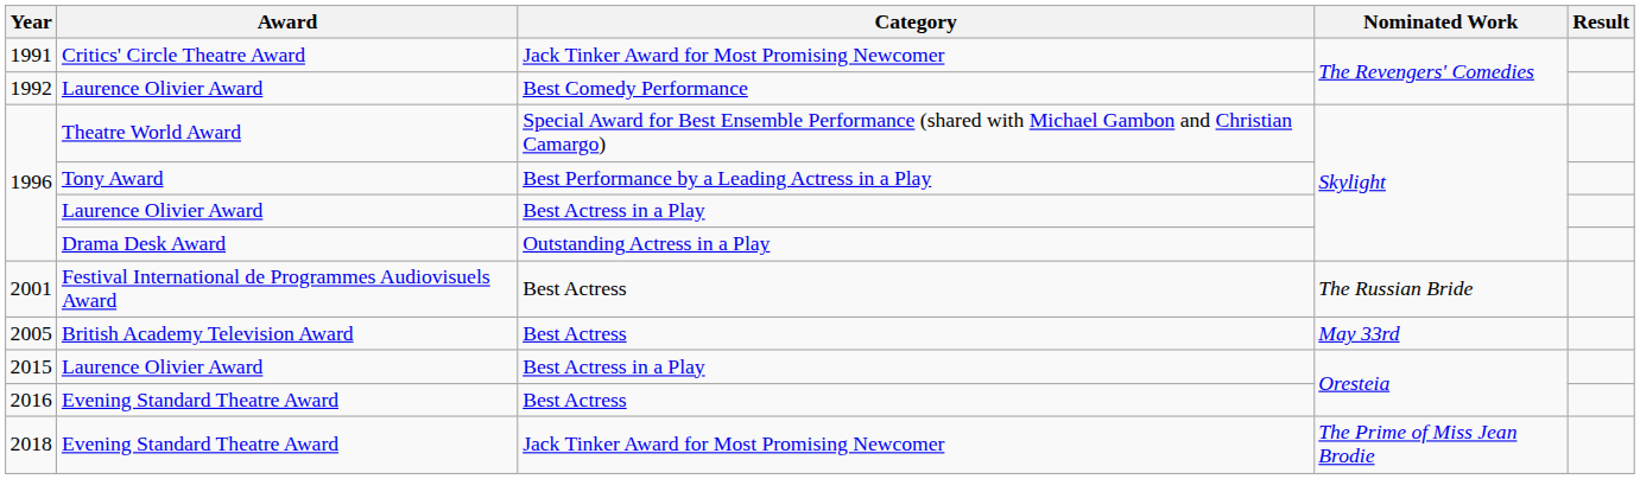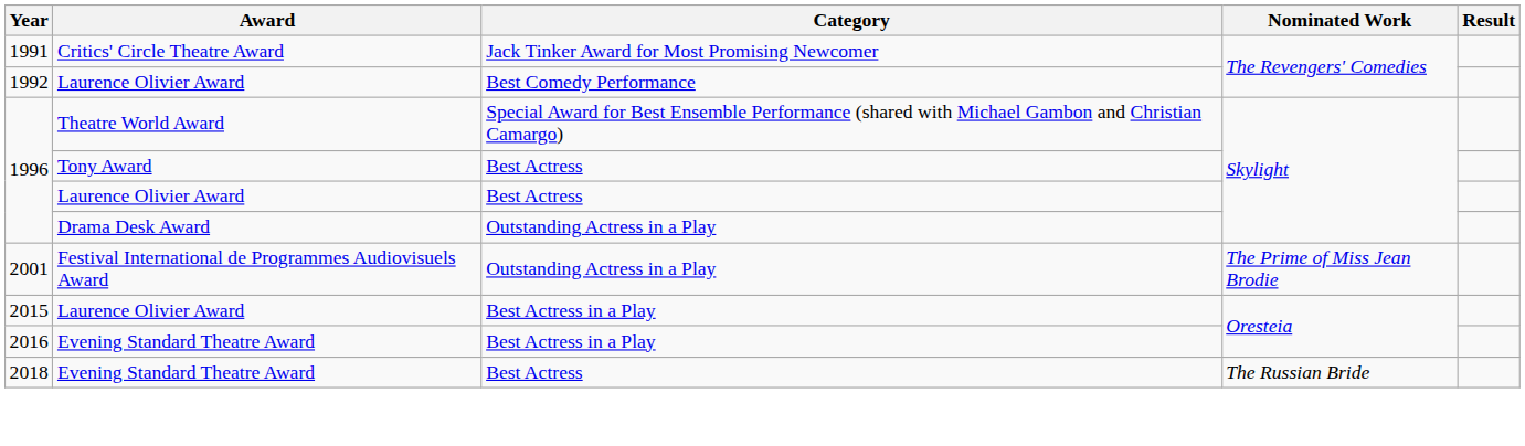 <table class=wikitable>
 <tr>
 <th>Year</th>
 <th>Award</th>
 <th>Category</th>
 <th>Nominated Work</th>
 <th>Result</th>
 </tr>
 <tr>
 <td>1991</td>
 <td><a href='#'>Critics' Circle Theatre Award</a></td>
 <td><a href='#'>Jack Tinker Award for Most Promising Newcomer</a></td>
 <td Rowspan=2><em><a href='#'>The Revengers' Comedies</a></em></td>
 <td></td>
 </tr>
 <tr>
 <td>1992</td>
 <td><a href='#'>Laurence Olivier Award</a></td>
 <td><a href='#'>Best Comedy Performance</a></td>
 <td></td>
 </tr>
 <tr>
 <td rowspan=4>1996</td>
 <td><a href='#'>Theatre World Award</a></td>
 <td><a href='#'>Special Award for Best Ensemble Performance</a> (shared with <a href='#'>Michael Gambon</a> and <a href='#'>Christian Camargo</a>)</td>
 <td rowspan=4><em><a href='#'>Skylight</a></em></td>
 <td></td>
 </tr>
 <tr>
 <td><a href='#'>Tony Award</a></td>
-<td><a href='#'>Best Performance by a Leading Actress in a Play</a></td>
+<td><a href='#'>Best Actress</a></td>
 <td></td>
 </tr>
 <tr>
 <td><a href='#'>Laurence Olivier Award</a></td>
-<td><a href='#'>Best Actress in a Play</a></td>
+<td><a href='#'>Best Actress</a></td>
 <td></td>
 </tr>
 <tr>
 <td><a href='#'>Drama Desk Award</a></td>
 <td><a href='#'>Outstanding Actress in a Play</a></td>
 <td></td>
 </tr>
 <tr>
 <td>2001</td>
 <td><a href='#'>Festival International de Programmes Audiovisuels Award</a></td>
-<td>Best Actress</td>
-<td><em>The Russian Bride</em></td>
-<td></td>
-</tr>
-<tr>
-<td>2005</td>
-<td><a href='#'>British Academy Television Award</a></td>
-<td><a href='#'>Best Actress</a></td>
-<td><em><a href='#'>May 33rd</a></em></td>
+<td><a href='#'>Outstanding Actress in a Play</a></td>
+<td><em><a href='#'>The Prime of Miss Jean Brodie</a></em></td>
 <td></td>
 </tr>
 <tr>
 <td>2015</td>
 <td><a href='#'>Laurence Olivier Award</a></td>
 <td><a href='#'>Best Actress in a Play</a></td>
 <td rowspan=2><em><a href='#'>Oresteia</a></em></td>
 <td></td>
 </tr>
 <tr>
 <td>2016</td>
 <td><a href='#'>Evening Standard Theatre Award</a></td>
-<td><a href='#'>Best Actress</a></td>
+<td><a href='#'>Best Actress in a Play</a></td>
 <td></td>
 </tr>
 <tr>
 <td>2018</td>
 <td><a href='#'>Evening Standard Theatre Award</a></td>
-<td><a href='#'>Jack Tinker Award for Most Promising Newcomer</a></td>
-<td><em><a href='#'>The Prime of Miss Jean Brodie</a></em></td>
+<td><a href='#'>Best Actress</a></td>
+<td><em>The Russian Bride</em></td>
 <td></td>
 </tr>
 </table>
